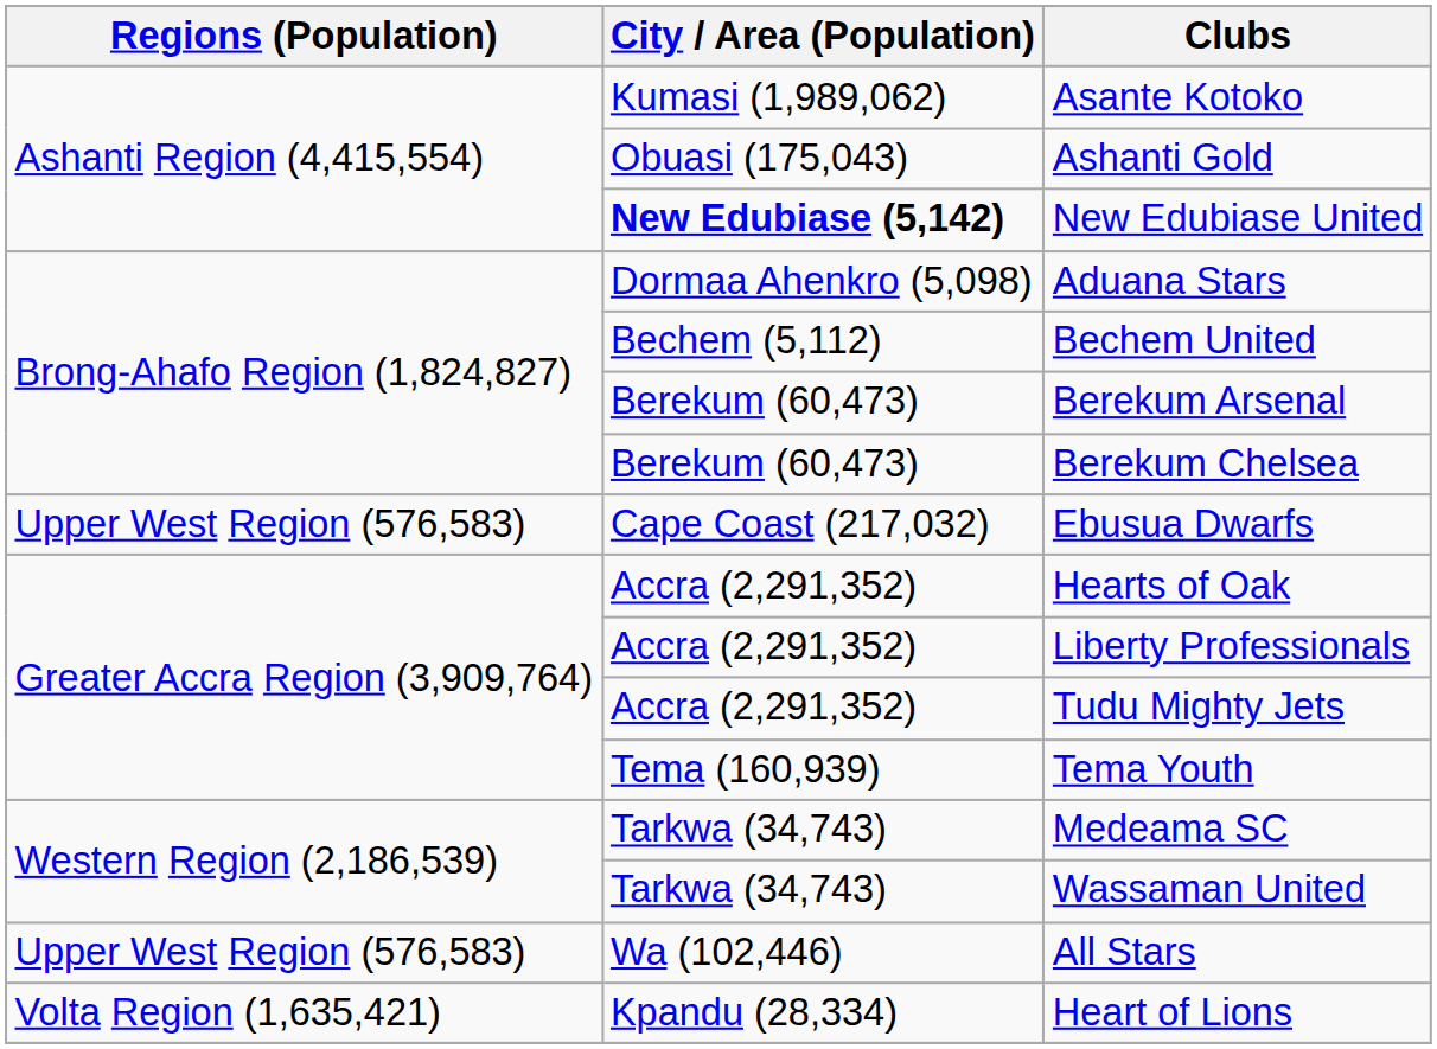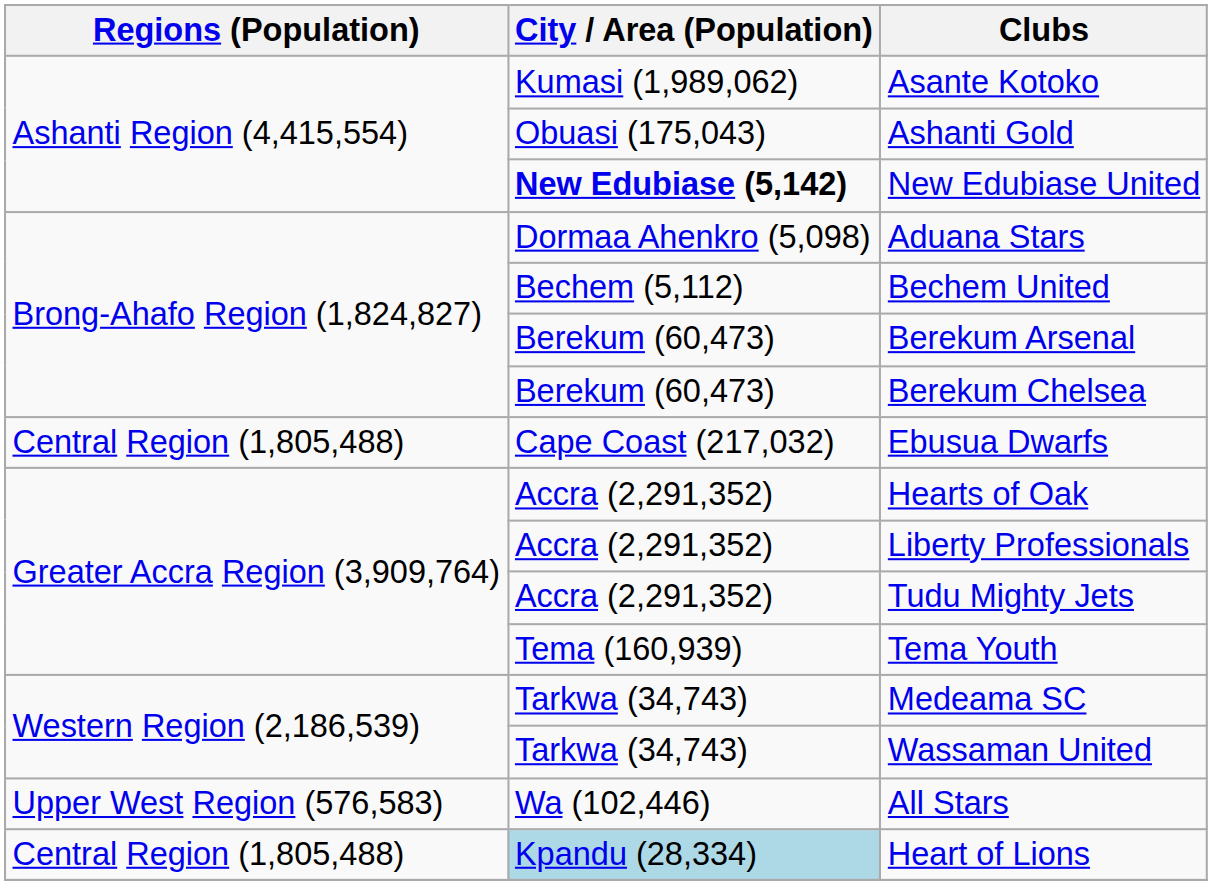 <table class="wikitable">
 <tr>
 <th><a href='#'>Regions</a> (Population)</th>
 <th><a href='#'>City</a> / Area (Population)</th>
 <th>Clubs</th>
 </tr>
 <tr>
 <td rowspan="3"><a href='#'>Ashanti</a> <a href='#'>Region</a> (4,415,554)</td>
 <td><a href='#'>Kumasi</a> (1,989,062)</td>
 <td><a href='#'>Asante Kotoko</a></td>
 </tr>
 <tr>
 <td><a href='#'>Obuasi</a> (175,043)</td>
 <td><a href='#'>Ashanti Gold</a></td>
 </tr>
 <tr>
 <td><strong><a href='#'>New Edubiase</a> (5,142)</strong></td>
 <td><a href='#'>New Edubiase United</a></td>
 </tr>
 <tr>
 <td rowspan="4"><a href='#'>Brong-Ahafo</a> <a href='#'>Region</a> (1,824,827)</td>
 <td><a href='#'>Dormaa Ahenkro</a> (5,098)</td>
 <td><a href='#'>Aduana Stars</a></td>
 </tr>
 <tr>
 <td><a href='#'>Bechem</a> (5,112)</td>
 <td><a href='#'>Bechem United</a></td>
 </tr>
 <tr>
 <td><a href='#'>Berekum</a> (60,473)</td>
 <td><a href='#'>Berekum Arsenal</a></td>
 </tr>
 <tr>
 <td><a href='#'>Berekum</a> (60,473)</td>
 <td><a href='#'>Berekum Chelsea</a></td>
 </tr>
 <tr>
-<td><a href='#'>Upper West</a> <a href='#'>Region</a> (576,583)</td>
+<td><a href='#'>Central</a> <a href='#'>Region</a> (1,805,488)</td>
 <td><a href='#'>Cape Coast</a> (217,032)</td>
 <td><a href='#'>Ebusua Dwarfs</a></td>
 </tr>
 <tr>
 <td rowspan="4"><a href='#'>Greater Accra</a> <a href='#'>Region</a> (3,909,764)</td>
 <td><a href='#'>Accra</a> (2,291,352)</td>
 <td><a href='#'>Hearts of Oak</a></td>
 </tr>
 <tr>
 <td><a href='#'>Accra</a> (2,291,352)</td>
 <td><a href='#'>Liberty Professionals</a></td>
 </tr>
 <tr>
 <td><a href='#'>Accra</a> (2,291,352)</td>
 <td><a href='#'>Tudu Mighty Jets</a></td>
 </tr>
 <tr>
 <td><a href='#'>Tema</a> (160,939)</td>
 <td><a href='#'>Tema Youth</a></td>
 </tr>
 <tr>
 <td rowspan="2"><a href='#'>Western</a> <a href='#'>Region</a> (2,186,539)</td>
 <td><a href='#'>Tarkwa</a> (34,743)</td>
 <td><a href='#'>Medeama SC</a></td>
 </tr>
 <tr>
 <td><a href='#'>Tarkwa</a> (34,743)</td>
 <td><a href='#'>Wassaman United</a></td>
 </tr>
 <tr>
 <td><a href='#'>Upper West</a> <a href='#'>Region</a> (576,583)</td>
 <td><a href='#'>Wa</a> (102,446)</td>
 <td><a href='#'>All Stars</a></td>
 </tr>
 <tr>
-<td><a href='#'>Volta</a> <a href='#'>Region</a> (1,635,421)</td>
-<td><a href='#'>Kpandu</a> (28,334)</td>
+<td><a href='#'>Central</a> <a href='#'>Region</a> (1,805,488)</td>
+<td style="background: lightblue;"><a href='#'>Kpandu</a> (28,334)</td>
 <td><a href='#'>Heart of Lions</a></td>
 </tr>
 <tr>
 </tr>
 </table>
